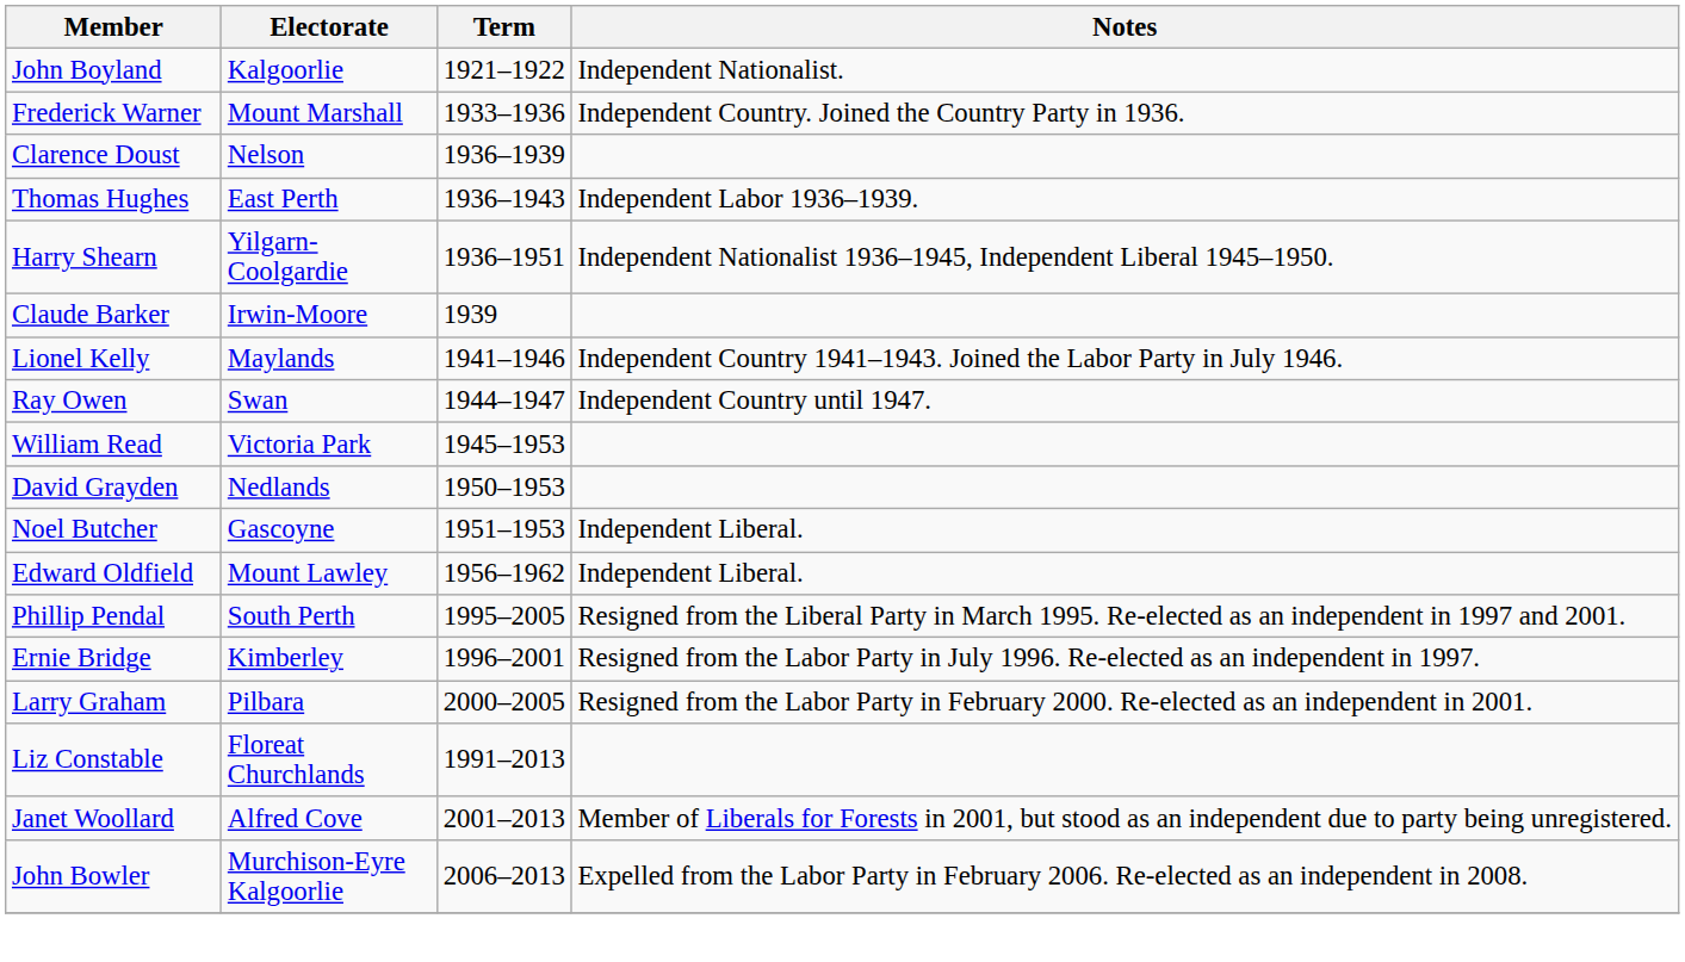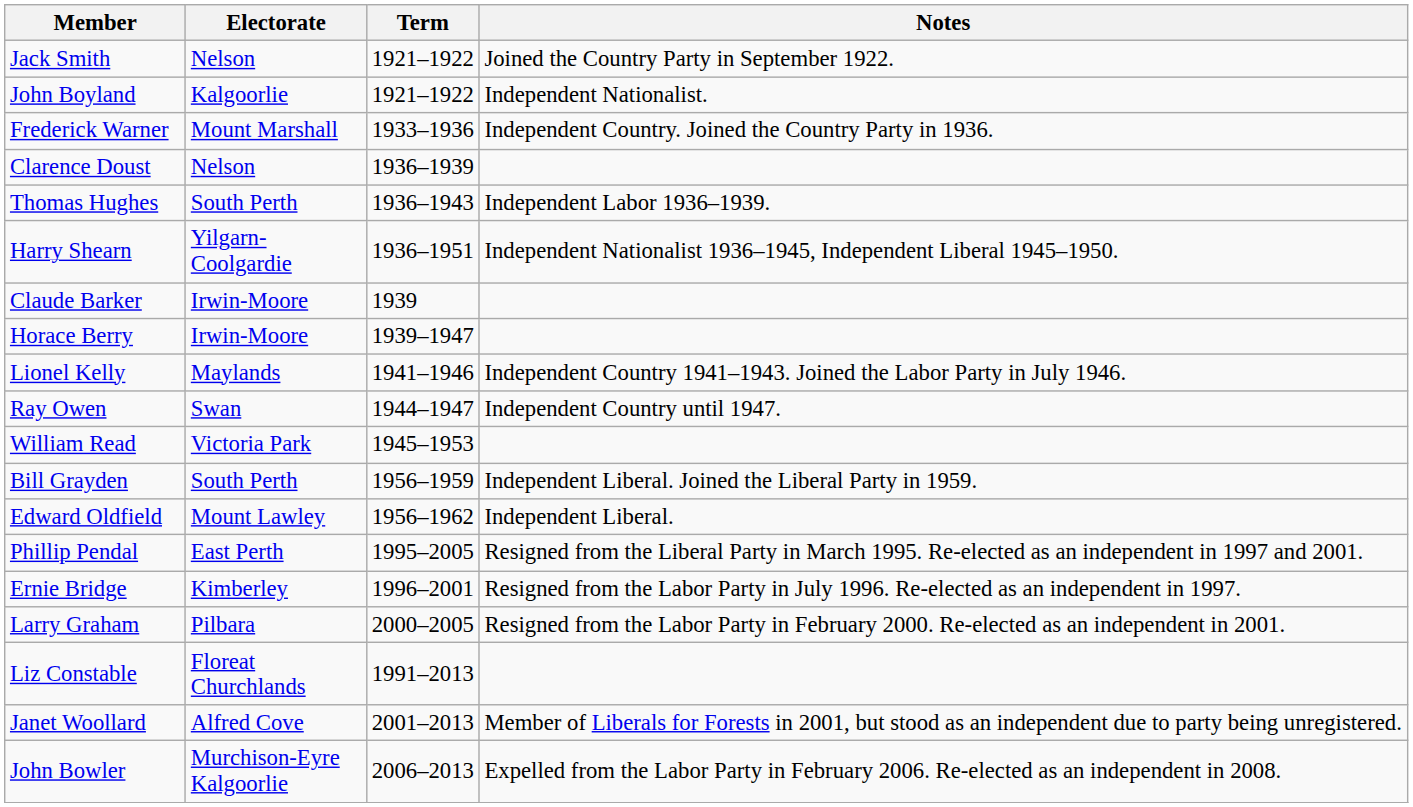 <table class="wikitable">
 <tr>
 <th width=120px>Member</th>
 <th width=120px>Electorate</th>
 <th>Term</th>
 <th>Notes</th>
+</tr>
+<tr>
+<td><a href='#'>Jack Smith</a></td>
+<td><a href='#'>Nelson</a></td>
+<td>1921–1922</td>
+<td>Joined the Country Party in September 1922.</td>
 </tr>
 <tr>
 <td><a href='#'>John Boyland</a></td>
 <td><a href='#'>Kalgoorlie</a></td>
 <td>1921–1922</td>
 <td>Independent Nationalist.</td>
 </tr>
 <tr>
 <td><a href='#'>Frederick Warner</a></td>
 <td><a href='#'>Mount Marshall</a></td>
 <td>1933–1936</td>
 <td>Independent Country. Joined the Country Party in 1936.</td>
 </tr>
 <tr>
 <td><a href='#'>Clarence Doust</a></td>
 <td><a href='#'>Nelson</a></td>
 <td>1936–1939</td>
 <td></td>
 </tr>
 <tr>
 <td><a href='#'>Thomas Hughes</a></td>
-<td><a href='#'>East Perth</a></td>
+<td><a href='#'>South Perth</a></td>
 <td>1936–1943</td>
 <td>Independent Labor 1936–1939.</td>
 </tr>
 <tr>
 <td><a href='#'>Harry Shearn</a></td>
 <td><a href='#'>Yilgarn-Coolgardie</a></td>
 <td>1936–1951</td>
 <td>Independent Nationalist 1936–1945, Independent Liberal 1945–1950.</td>
 </tr>
 <tr>
 <td><a href='#'>Claude Barker</a></td>
 <td><a href='#'>Irwin-Moore</a></td>
 <td>1939</td>
+<td></td>
+</tr>
+<tr>
+<td><a href='#'>Horace Berry</a></td>
+<td><a href='#'>Irwin-Moore</a></td>
+<td>1939–1947</td>
 <td></td>
 </tr>
 <tr>
 <td><a href='#'>Lionel Kelly</a></td>
 <td><a href='#'>Maylands</a></td>
 <td>1941–1946</td>
 <td>Independent Country 1941–1943. Joined the Labor Party in July 1946.</td>
 </tr>
 <tr>
 <td><a href='#'>Ray Owen</a></td>
 <td><a href='#'>Swan</a></td>
 <td>1944–1947</td>
 <td>Independent Country until 1947.</td>
 </tr>
 <tr>
 <td><a href='#'>William Read</a></td>
 <td><a href='#'>Victoria Park</a></td>
 <td>1945–1953</td>
 <td></td>
 </tr>
 <tr>
-<td><a href='#'>David Grayden</a></td>
-<td><a href='#'>Nedlands</a></td>
-<td>1950–1953</td>
-<td></td>
-</tr>
-<tr>
-<td><a href='#'>Noel Butcher</a></td>
-<td><a href='#'>Gascoyne</a></td>
-<td>1951–1953</td>
-<td>Independent Liberal.</td>
+<td><a href='#'>Bill Grayden</a></td>
+<td><a href='#'>South Perth</a></td>
+<td>1956–1959</td>
+<td>Independent Liberal. Joined the Liberal Party in 1959.</td>
 </tr>
 <tr>
 <td><a href='#'>Edward Oldfield</a></td>
 <td><a href='#'>Mount Lawley</a></td>
 <td>1956–1962</td>
 <td>Independent Liberal.</td>
 </tr>
 <tr>
 <td><a href='#'>Phillip Pendal</a></td>
-<td><a href='#'>South Perth</a></td>
+<td><a href='#'>East Perth</a></td>
 <td>1995–2005</td>
 <td>Resigned from the Liberal Party in March 1995. Re-elected as an independent in 1997 and 2001.</td>
 </tr>
 <tr>
 <td><a href='#'>Ernie Bridge</a></td>
 <td><a href='#'>Kimberley</a></td>
 <td>1996–2001</td>
 <td>Resigned from the Labor Party in July 1996. Re-elected as an independent in 1997.</td>
 </tr>
 <tr>
 <td><a href='#'>Larry Graham</a></td>
 <td><a href='#'>Pilbara</a></td>
 <td>2000–2005</td>
 <td>Resigned from the Labor Party in February 2000. Re-elected as an independent in 2001.</td>
 </tr>
 <tr>
 <td><a href='#'>Liz Constable</a></td>
 <td><a href='#'>Floreat</a><br><a href='#'>Churchlands</a></td>
 <td>1991–2013</td>
 <td></td>
 </tr>
 <tr>
 <td><a href='#'>Janet Woollard</a></td>
 <td><a href='#'>Alfred Cove</a></td>
 <td>2001–2013</td>
 <td>Member of <a href='#'>Liberals for Forests</a> in 2001, but stood as an independent due to party being unregistered.</td>
 </tr>
 <tr>
 <td><a href='#'>John Bowler</a></td>
 <td><a href='#'>Murchison-Eyre</a><br><a href='#'>Kalgoorlie</a></td>
 <td>2006–2013</td>
 <td>Expelled from the Labor Party in February 2006. Re-elected as an independent in 2008.</td>
 </tr>
 <tr>
 </tr>
 </table>
